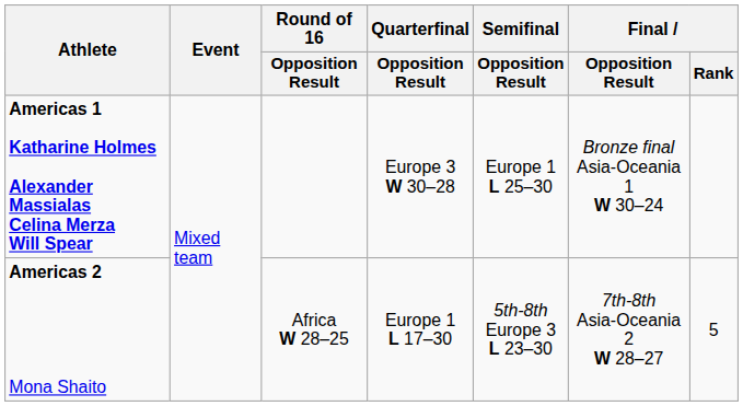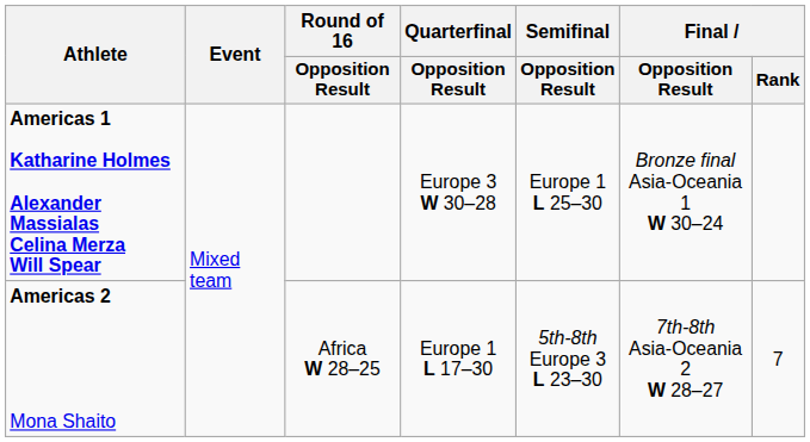 <table class=wikitable style=font-size:90%;text-align:center>
 <tr>
 <th rowspan=2>Athlete</th>
 <th rowspan=2>Event</th>
 <th>Round of 16</th>
 <th>Quarterfinal</th>
 <th>Semifinal</th>
 <th colspan=2>Final / </th>
 </tr>
 <tr style=font-size:95%>
 <th>Opposition<br>Result</th>
 <th>Opposition<br>Result</th>
 <th>Opposition<br>Result</th>
 <th>Opposition<br>Result</th>
 <th>Rank</th>
 </tr>
 <tr>
 <td align=left><strong>Americas 1</strong><br><br><strong><a href='#'>Katharine Holmes</a></strong><br><br><strong><a href='#'>Alexander Massialas</a></strong><br><strong><a href='#'>Celina Merza</a></strong><br><strong><a href='#'>Will Spear</a></strong></td>
 <td align=left rowspan=2><a href='#'>Mixed team</a></td>
 <td></td>
 <td>Europe 3<br> <strong>W</strong> 30–28</td>
 <td>Europe 1<br> <strong>L</strong> 25–30</td>
 <td><em>Bronze final</em><br>Asia-Oceania 1<br> <strong>W</strong> 30–24</td>
 <td></td>
 </tr>
 <tr>
 <td align=left><strong>Americas 2</strong><br><br><br><br><br><br><a href='#'>Mona Shaito</a></td>
 <td>Africa<br> <strong>W</strong> 28–25</td>
 <td>Europe 1<br> <strong>L</strong> 17–30</td>
 <td><em>5th-8th</em><br>Europe 3<br> <strong>L</strong> 23–30</td>
 <td><em>7th-8th</em><br>Asia-Oceania 2<br> <strong>W</strong> 28–27</td>
-<td>5</td>
+<td>7</td>
 </tr>
 </table>
